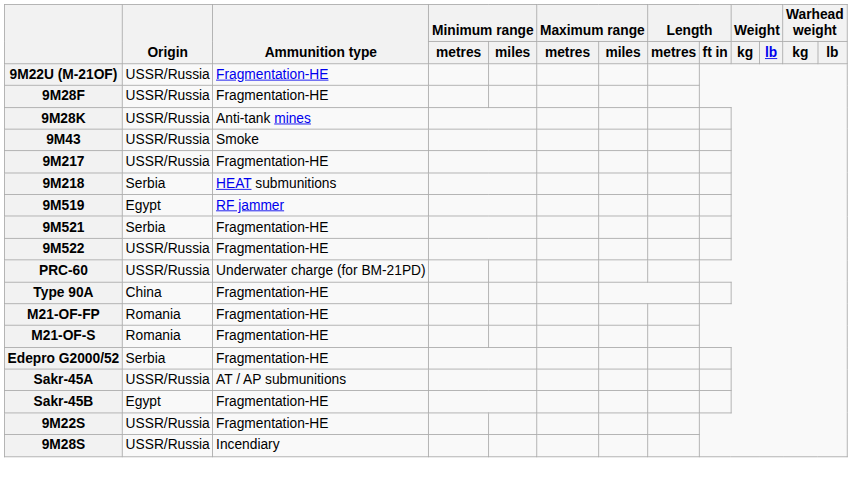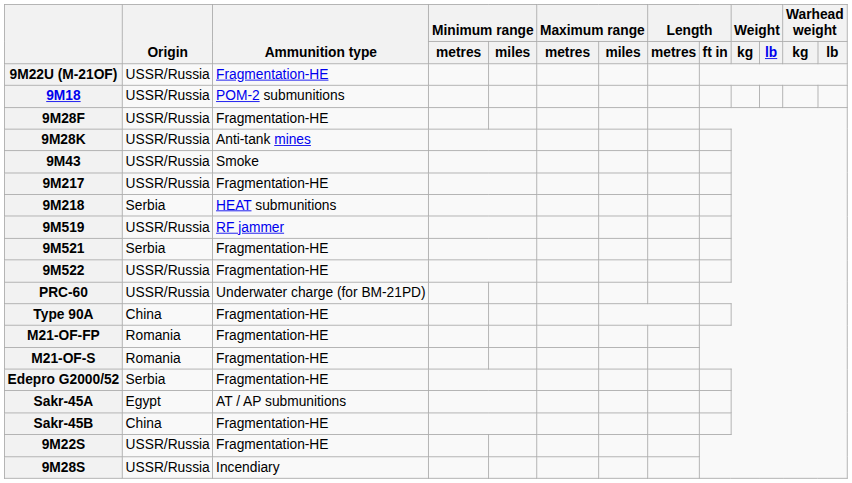 <table class="wikitable"; text-align:center;">
 <tr style="vertical-align:bottom;">
 <th align=right, rowspan="2"></th>
 <th rowspan="2">Origin</th>
 <th rowspan="2">Ammunition type</th>
 <th colspan="2">Minimum range</th>
 <th colspan="2">Maximum range</th>
 <th colspan="2">Length</th>
 <th colspan="2">Weight</th>
 <th colspan="2">Warhead<br> weight</th>
 </tr>
 <tr style="vertical-align:bottom;">
 <th>metres</th>
 <th>miles</th>
 <th>metres</th>
 <th>miles</th>
 <th>metres</th>
 <th>ft in</th>
 <th>kg</th>
 <th><a href='#'>lb</a></th>
 <th>kg</th>
 <th>lb</th>
 </tr>
 <tr>
 <th align=left>9M22U (M-21OF)</th>
 <td>USSR/Russia</td>
 <td><a href='#'>Fragmentation-HE</a></td>
+<td></td>
+<td></td>
+<td></td>
+<td></td>
+<td></td>
+</tr>
+<tr>
+<th align=left><a href='#'>9M18</a></th>
+<td>USSR/Russia</td>
+<td><a href='#'>POM-2</a> submunitions</td>
+<td></td>
+<td></td>
+<td></td>
+<td></td>
+<td></td>
 <td></td>
 <td></td>
 <td></td>
 <td></td>
 <td></td>
 </tr>
 <tr>
 <th align=left>9M28F</th>
 <td>USSR/Russia</td>
 <td>Fragmentation-HE</td>
 <td></td>
 <td></td>
 <td></td>
 <td></td>
 <td></td>
 </tr>
 <tr>
 <th align=left>9M28K</th>
 <td>USSR/Russia</td>
 <td>Anti-tank <a href='#'>mines</a></td>
 <td colspan="2"></td>
 <td></td>
 <td></td>
 <td></td>
 <td></td>
 </tr>
 <tr>
 <th align=left>9M43</th>
 <td>USSR/Russia</td>
 <td>Smoke</td>
 <td colspan="2"></td>
 <td></td>
 <td></td>
 <td></td>
 <td></td>
 </tr>
 <tr>
 <th align=left>9M217</th>
 <td>USSR/Russia</td>
 <td>Fragmentation-HE</td>
 <td colspan="2"></td>
 <td></td>
 <td></td>
 <td></td>
 <td></td>
 </tr>
 <tr>
 <th align=left>9M218</th>
 <td>Serbia</td>
 <td><a href='#'>HEAT</a> submunitions</td>
 <td colspan="2"></td>
 <td></td>
 <td></td>
 <td></td>
 <td></td>
 </tr>
 <tr>
 <th align=left>9M519</th>
-<td>Egypt</td>
+<td>USSR/Russia</td>
 <td><a href='#'>RF jammer</a></td>
 <td colspan="2"></td>
 <td></td>
 <td></td>
 <td></td>
 <td></td>
 </tr>
 <tr>
 <th align=left>9M521</th>
 <td>Serbia</td>
 <td>Fragmentation-HE</td>
 <td colspan="2"></td>
 <td></td>
 <td></td>
 <td></td>
 <td></td>
 </tr>
 <tr>
 <th align=left>9M522</th>
 <td>USSR/Russia</td>
 <td>Fragmentation-HE</td>
 <td colspan="2"></td>
 <td></td>
 <td></td>
 <td></td>
 <td></td>
 </tr>
 <tr>
 <th align=left>PRC-60</th>
 <td>USSR/Russia</td>
 <td>Underwater charge (for BM-21PD)</td>
 <td></td>
 <td></td>
 <td></td>
 <td></td>
 <td></td>
 </tr>
 <tr>
 <th align=left>Type 90A</th>
 <td>China</td>
 <td>Fragmentation-HE</td>
 <td></td>
 <td></td>
 <td></td>
 <td colspan="2"></td>
 <td></td>
 </tr>
 <tr>
 <th align=left>M21-OF-FP</th>
 <td>Romania</td>
 <td>Fragmentation-HE</td>
 <td></td>
 <td></td>
 <td></td>
 <td></td>
 <td></td>
 </tr>
 <tr>
 <th align=left>M21-OF-S</th>
 <td>Romania</td>
 <td>Fragmentation-HE</td>
 <td></td>
 <td></td>
 <td></td>
 <td></td>
 <td></td>
 </tr>
 <tr>
 <th align=left>Edepro G2000/52</th>
 <td>Serbia</td>
 <td>Fragmentation-HE</td>
 <td colspan="2"></td>
 <td></td>
 <td></td>
 <td></td>
 <td></td>
 </tr>
 <tr>
 <th align=left>Sakr-45A</th>
-<td>USSR/Russia</td>
+<td>Egypt</td>
 <td>AT / AP submunitions</td>
 <td colspan="2"></td>
 <td></td>
 <td></td>
 <td></td>
 <td></td>
 </tr>
 <tr>
 <th align=left>Sakr-45B</th>
-<td>Egypt</td>
+<td>China</td>
 <td>Fragmentation-HE</td>
 <td colspan="2"></td>
 <td></td>
 <td></td>
 <td></td>
 <td></td>
 </tr>
 <tr>
 <th align=left>9M22S</th>
 <td>USSR/Russia</td>
 <td>Fragmentation-HE</td>
 <td></td>
 <td></td>
 <td></td>
 <td></td>
 <td></td>
 </tr>
 <tr>
 <th align=left>9M28S</th>
 <td>USSR/Russia</td>
 <td>Incendiary</td>
 <td></td>
 <td></td>
 <td></td>
 <td></td>
 <td></td>
 </tr>
 </table>
